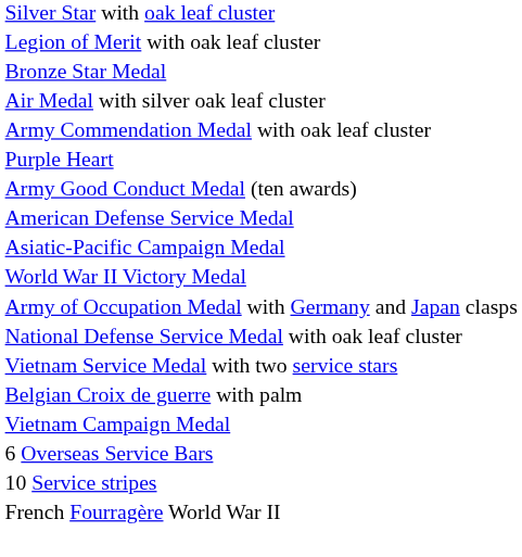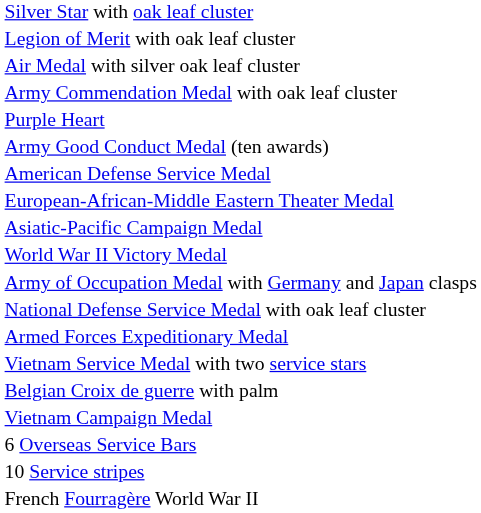 <table>
 <tr>
 <td></td>
 <td><a href='#'>Silver Star</a> with <a href='#'>oak leaf cluster</a></td>
 </tr>
 <tr>
 <td></td>
 <td><a href='#'>Legion of Merit</a> with oak leaf cluster</td>
-</tr>
-<tr>
-<td></td>
-<td><a href='#'>Bronze Star Medal</a></td>
 </tr>
 <tr>
 <td></td>
 <td><a href='#'>Air Medal</a> with silver oak leaf cluster</td>
 </tr>
 <tr>
 <td></td>
 <td><a href='#'>Army Commendation Medal</a> with oak leaf cluster</td>
 </tr>
 <tr>
 <td></td>
 <td><a href='#'>Purple Heart</a></td>
 </tr>
 <tr>
 <td></td>
 <td><a href='#'>Army Good Conduct Medal</a> (ten awards)</td>
 </tr>
 <tr>
 <td></td>
 <td><a href='#'>American Defense Service Medal</a></td>
 </tr>
 <tr>
 <td></td>
+<td><a href='#'>European-African-Middle Eastern Theater Medal</a></td>
+</tr>
+<tr>
+<td></td>
 <td><a href='#'>Asiatic-Pacific Campaign Medal</a></td>
 </tr>
 <tr>
 <td></td>
 <td><a href='#'>World War II Victory Medal</a></td>
 </tr>
 <tr>
 <td></td>
 <td><a href='#'>Army of Occupation Medal</a> with <a href='#'>Germany</a> and <a href='#'>Japan</a> clasps</td>
 </tr>
 <tr>
 <td></td>
 <td><a href='#'>National Defense Service Medal</a> with oak leaf cluster</td>
+</tr>
+<tr>
+<td></td>
+<td><a href='#'>Armed Forces Expeditionary Medal</a></td>
 </tr>
 <tr>
 <td></td>
 <td><a href='#'>Vietnam Service Medal</a> with two <a href='#'>service stars</a></td>
 </tr>
 <tr>
 <td></td>
 <td><a href='#'>Belgian Croix de guerre</a> with palm</td>
 </tr>
 <tr>
 <td></td>
 <td><a href='#'>Vietnam Campaign Medal</a></td>
 </tr>
 <tr>
 <td></td>
 <td>6 <a href='#'>Overseas Service Bars</a></td>
 </tr>
 <tr>
 <td></td>
 <td>10 <a href='#'>Service stripes</a></td>
 </tr>
 <tr>
 <td></td>
 <td>French <a href='#'>Fourragère</a> World War II</td>
 </tr>
 </table>
